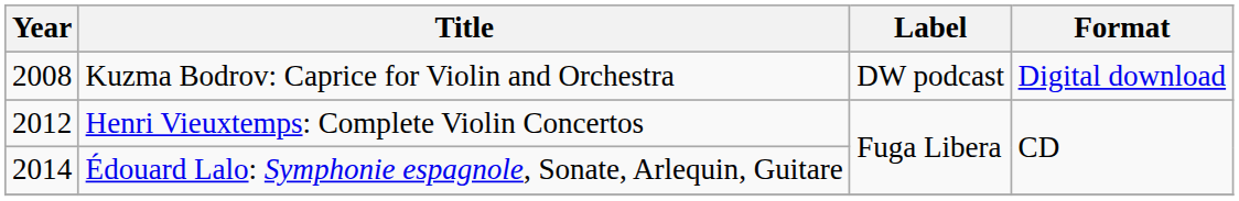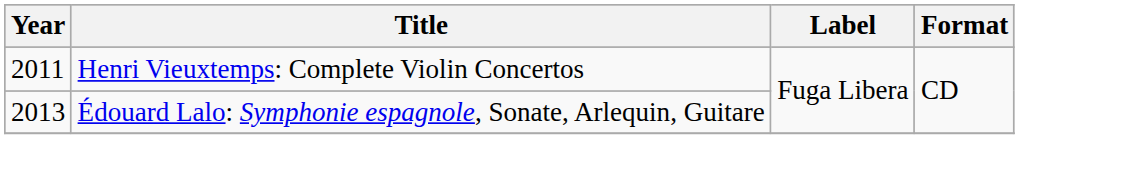 <table class="wikitable">
 <tr>
 <th>Year</th>
 <th>Title</th>
 <th>Label</th>
 <th>Format</th>
 </tr>
 <tr>
-<td>2008</td>
-<td>Kuzma Bodrov: Caprice for Violin and Orchestra</td>
-<td>DW podcast</td>
-<td><a href='#'>Digital download</a></td>
-</tr>
-<tr>
-<td>2012</td>
+<td>2011</td>
 <td><a href='#'>Henri Vieuxtemps</a>: Complete Violin Concertos</td>
 <td rowspan="2">Fuga Libera</td>
 <td rowspan="2">CD</td>
 </tr>
 <tr>
-<td>2014</td>
+<td>2013</td>
 <td><a href='#'>Édouard Lalo</a>: <em><a href='#'>Symphonie espagnole</a></em>, Sonate, Arlequin, Guitare</td>
 </tr>
 <tr>
 </tr>
 </table>
